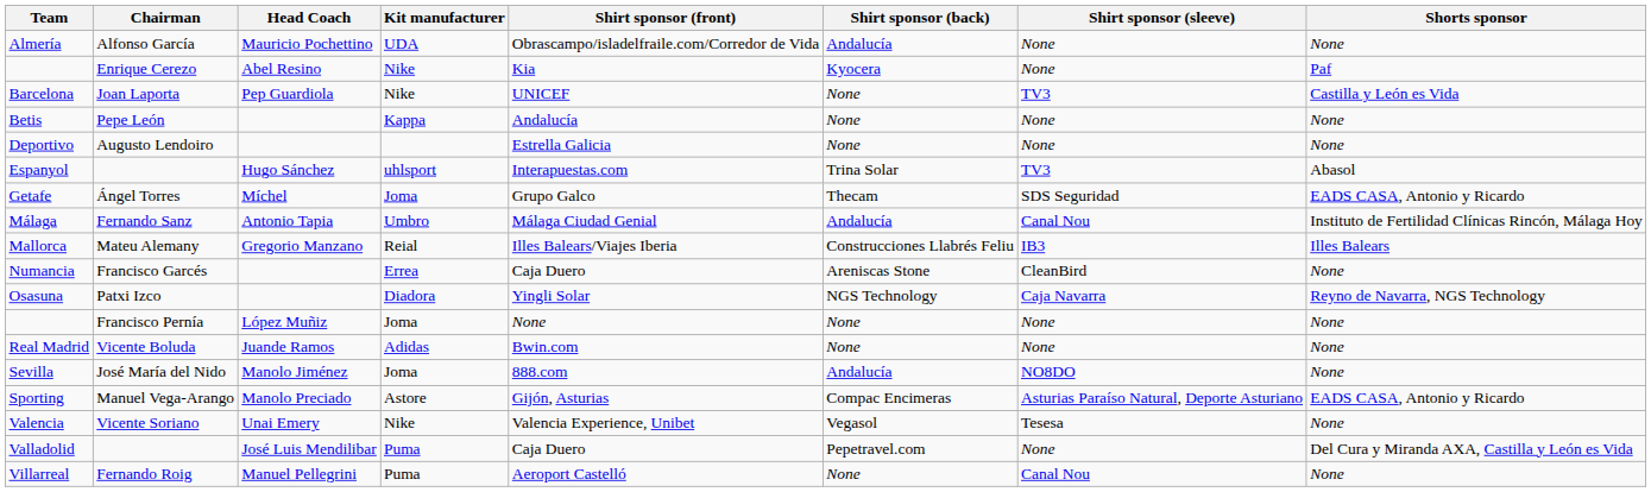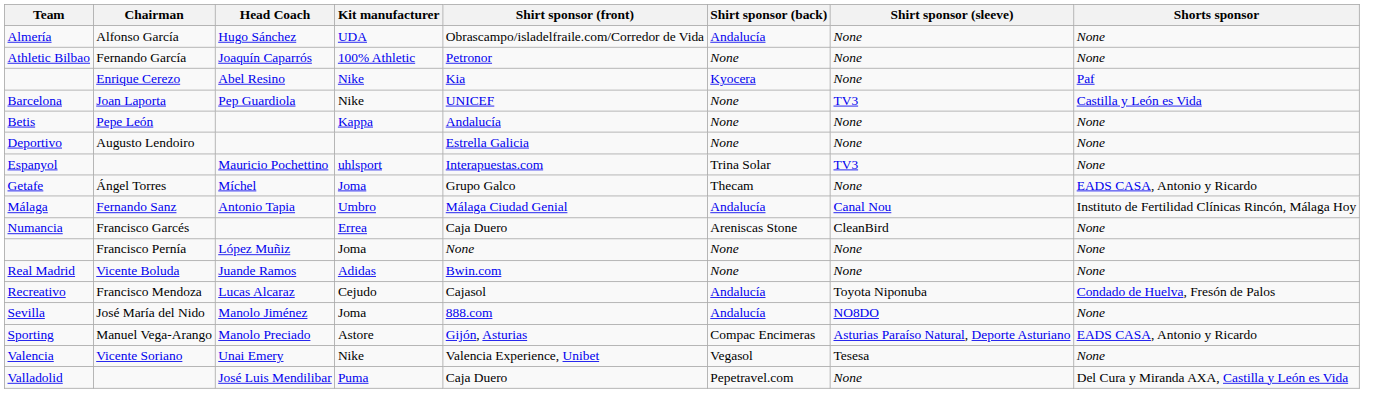 <table class="wikitable sortable">
 <tr>
 <th>Team</th>
 <th>Chairman</th>
 <th>Head Coach</th>
 <th>Kit manufacturer</th>
 <th>Shirt sponsor (front)</th>
 <th>Shirt sponsor (back)</th>
 <th>Shirt sponsor (sleeve)</th>
 <th>Shorts sponsor</th>
 </tr>
 <tr>
 <td><a href='#'>Almería</a></td>
 <td>Alfonso García</td>
-<td> <a href='#'>Mauricio Pochettino</a></td>
+<td> <a href='#'>Hugo Sánchez</a></td>
 <td><a href='#'>UDA</a></td>
 <td>Obrascampo/isladelfraile.com/Corredor de Vida</td>
 <td><a href='#'>Andalucía</a></td>
+<td><em>None</em></td>
+<td><em>None</em></td>
+</tr>
+<tr>
+<td><a href='#'>Athletic Bilbao</a></td>
+<td>Fernando García</td>
+<td> <a href='#'>Joaquín Caparrós</a></td>
+<td><a href='#'>100% Athletic</a></td>
+<td><a href='#'>Petronor</a></td>
+<td><em>None</em></td>
 <td><em>None</em></td>
 <td><em>None</em></td>
 </tr>
 <tr>
 <td></td>
 <td><a href='#'>Enrique Cerezo</a></td>
 <td> <a href='#'>Abel Resino</a></td>
 <td><a href='#'>Nike</a></td>
 <td><a href='#'>Kia</a></td>
 <td><a href='#'>Kyocera</a></td>
 <td><em>None</em></td>
 <td><a href='#'>Paf</a></td>
 </tr>
 <tr>
 <td><a href='#'>Barcelona</a></td>
 <td><a href='#'>Joan Laporta</a></td>
 <td> <a href='#'>Pep Guardiola</a></td>
 <td>Nike</td>
 <td><a href='#'>UNICEF</a></td>
 <td><em>None</em></td>
 <td><a href='#'>TV3</a></td>
 <td><a href='#'>Castilla y León es Vida</a></td>
 </tr>
 <tr>
 <td><a href='#'>Betis</a></td>
 <td><a href='#'>Pepe León</a></td>
 <td></td>
 <td><a href='#'>Kappa</a></td>
 <td><a href='#'>Andalucía</a></td>
 <td><em>None</em></td>
 <td><em>None</em></td>
 <td><em>None</em></td>
 </tr>
 <tr>
 <td><a href='#'>Deportivo</a></td>
 <td>Augusto Lendoiro</td>
 <td></td>
 <td></td>
 <td><a href='#'>Estrella Galicia</a></td>
 <td><em>None</em></td>
 <td><em>None</em></td>
 <td><em>None</em></td>
 </tr>
 <tr>
 <td><a href='#'>Espanyol</a></td>
 <td></td>
-<td> <a href='#'>Hugo Sánchez</a></td>
+<td> <a href='#'>Mauricio Pochettino</a></td>
 <td><a href='#'>uhlsport</a></td>
 <td><a href='#'>Interapuestas.com</a></td>
 <td>Trina Solar</td>
 <td><a href='#'>TV3</a></td>
-<td>Abasol</td>
+<td><em>None</em></td>
 </tr>
 <tr>
 <td><a href='#'>Getafe</a></td>
 <td>Ángel Torres</td>
 <td> <a href='#'>Míchel</a></td>
 <td><a href='#'>Joma</a></td>
 <td>Grupo Galco</td>
 <td>Thecam</td>
-<td>SDS Seguridad</td>
+<td><em>None</em></td>
 <td><a href='#'>EADS CASA</a>, Antonio y Ricardo</td>
 </tr>
 <tr>
 <td><a href='#'>Málaga</a></td>
 <td><a href='#'>Fernando Sanz</a></td>
 <td> <a href='#'>Antonio Tapia</a></td>
 <td><a href='#'>Umbro</a></td>
 <td><a href='#'>Málaga Ciudad Genial</a></td>
 <td><a href='#'>Andalucía</a></td>
 <td><a href='#'>Canal Nou</a></td>
 <td>Instituto de Fertilidad Clínicas Rincón, Málaga Hoy</td>
 </tr>
 <tr>
-<td><a href='#'>Mallorca</a></td>
-<td>Mateu Alemany</td>
-<td> <a href='#'>Gregorio Manzano</a></td>
-<td>Reial</td>
-<td><a href='#'>Illes Balears</a>/Viajes Iberia</td>
-<td>Construcciones Llabrés Feliu</td>
-<td><a href='#'>IB3</a></td>
-<td><a href='#'>Illes Balears</a></td>
-</tr>
-<tr>
 <td><a href='#'>Numancia</a></td>
 <td>Francisco Garcés</td>
 <td></td>
 <td><a href='#'>Errea</a></td>
 <td>Caja Duero</td>
 <td>Areniscas Stone</td>
 <td>CleanBird</td>
 <td><em>None</em></td>
-</tr>
-<tr>
-<td><a href='#'>Osasuna</a></td>
-<td>Patxi Izco</td>
-<td></td>
-<td><a href='#'>Diadora</a></td>
-<td><a href='#'>Yingli Solar</a></td>
-<td>NGS Technology</td>
-<td><a href='#'>Caja Navarra</a></td>
-<td><a href='#'>Reyno de Navarra</a>, NGS Technology</td>
 </tr>
 <tr>
 <td></td>
 <td>Francisco Pernía</td>
 <td> <a href='#'>López Muñiz</a></td>
 <td>Joma</td>
 <td><em>None</em></td>
 <td><em>None</em></td>
 <td><em>None</em></td>
 <td><em>None</em></td>
 </tr>
 <tr>
 <td><a href='#'>Real Madrid</a></td>
 <td><a href='#'>Vicente Boluda</a></td>
 <td> <a href='#'>Juande Ramos</a></td>
 <td><a href='#'>Adidas</a></td>
 <td><a href='#'>Bwin.com</a></td>
 <td><em>None</em></td>
 <td><em>None</em></td>
 <td><em>None</em></td>
+</tr>
+<tr>
+<td><a href='#'>Recreativo</a></td>
+<td>Francisco Mendoza</td>
+<td> <a href='#'>Lucas Alcaraz</a></td>
+<td>Cejudo</td>
+<td>Cajasol</td>
+<td><a href='#'>Andalucía</a></td>
+<td>Toyota Niponuba</td>
+<td><a href='#'>Condado de Huelva</a>, Fresón de Palos</td>
 </tr>
 <tr>
 <td><a href='#'>Sevilla</a></td>
 <td>José María del Nido</td>
 <td> <a href='#'>Manolo Jiménez</a></td>
 <td>Joma</td>
 <td><a href='#'>888.com</a></td>
 <td><a href='#'>Andalucía</a></td>
 <td><a href='#'>NO8DO</a></td>
 <td><em>None</em></td>
 </tr>
 <tr>
 <td><a href='#'>Sporting</a></td>
 <td>Manuel Vega-Arango</td>
 <td> <a href='#'>Manolo Preciado</a></td>
 <td>Astore</td>
 <td><a href='#'>Gijón</a>, <a href='#'>Asturias</a></td>
 <td>Compac Encimeras</td>
 <td><a href='#'>Asturias Paraíso Natural</a>, <a href='#'>Deporte Asturiano</a></td>
 <td><a href='#'>EADS CASA</a>, Antonio y Ricardo</td>
 </tr>
 <tr>
 <td><a href='#'>Valencia</a></td>
 <td><a href='#'>Vicente Soriano</a></td>
 <td> <a href='#'>Unai Emery</a></td>
 <td>Nike</td>
 <td>Valencia Experience, <a href='#'>Unibet</a></td>
 <td>Vegasol</td>
 <td>Tesesa</td>
 <td><em>None</em></td>
 </tr>
 <tr>
 <td><a href='#'>Valladolid</a></td>
 <td></td>
 <td> <a href='#'>José Luis Mendilibar</a></td>
 <td><a href='#'>Puma</a></td>
 <td>Caja Duero</td>
 <td>Pepetravel.com</td>
 <td><em>None</em></td>
 <td>Del Cura y Miranda AXA, <a href='#'>Castilla y León es Vida</a></td>
 </tr>
-<tr>
-<td><a href='#'>Villarreal</a></td>
-<td><a href='#'>Fernando Roig</a></td>
-<td> <a href='#'>Manuel Pellegrini</a></td>
-<td>Puma</td>
-<td><a href='#'>Aeroport Castelló</a></td>
-<td><em>None</em></td>
-<td><a href='#'>Canal Nou</a></td>
-<td><em>None</em></td>
-</tr>
 </table>
